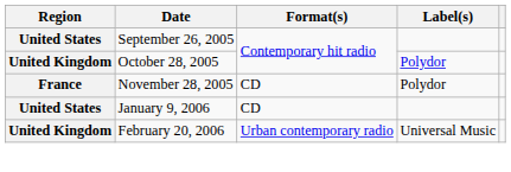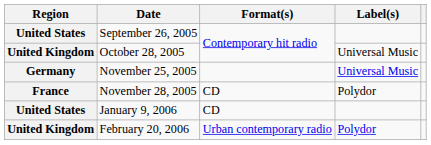 <table class="wikitable plainrowheaders">
 <tr>
 <th scope="col">Region</th>
 <th scope="col">Date</th>
 <th scope="col">Format(s)</th>
 <th scope="col">Label(s)</th>
 <th scope="col"></th>
 </tr>
 <tr>
 <th scope="row">United States</th>
 <td>September 26, 2005</td>
 <td rowspan="2"><a href='#'>Contemporary hit radio</a></td>
 <td></td>
 <td></td>
 </tr>
 <tr>
 <th scope="row">United Kingdom</th>
 <td>October 28, 2005</td>
-<td><a href='#'>Polydor</a></td>
+<td>Universal Music</td>
+<td></td>
+</tr>
+<tr>
+<th scope="row">Germany</th>
+<td>November 25, 2005</td>
+<td></td>
+<td><a href='#'>Universal Music</a></td>
 <td></td>
 </tr>
 <tr>
 <th scope="row">France</th>
 <td>November 28, 2005</td>
 <td>CD</td>
 <td>Polydor</td>
 <td></td>
 </tr>
 <tr>
 <th scope="row">United States</th>
 <td>January 9, 2006</td>
 <td>CD</td>
 <td></td>
 <td></td>
 </tr>
 <tr>
 <th scope="row">United Kingdom</th>
 <td>February 20, 2006</td>
 <td><a href='#'>Urban contemporary radio</a></td>
-<td>Universal Music</td>
+<td><a href='#'>Polydor</a></td>
 <td></td>
 </tr>
 </table>
